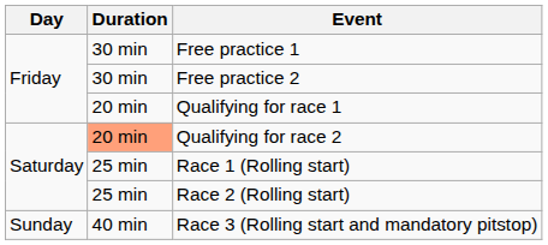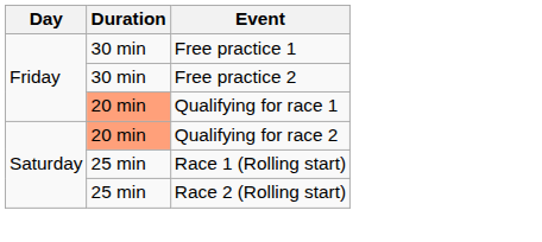 <table class="wikitable">
 <tr>
 <th>Day</th>
 <th>Duration</th>
 <th>Event</th>
 </tr>
 <tr>
 <td rowspan="3">Friday</td>
 <td>30 min</td>
 <td>Free practice 1</td>
 </tr>
 <tr>
 <td>30 min</td>
 <td>Free practice 2</td>
 </tr>
 <tr>
-<td>20 min</td>
+<td style="background: lightsalmon;">20 min</td>
 <td>Qualifying for race 1</td>
 </tr>
 <tr>
 <td rowspan="3">Saturday</td>
 <td style="background: lightsalmon;">20 min</td>
 <td>Qualifying for race 2</td>
 </tr>
 <tr>
 <td>25 min</td>
 <td>Race 1 (Rolling start)</td>
 </tr>
 <tr>
 <td>25 min</td>
 <td>Race 2 (Rolling start)</td>
 </tr>
-<tr>
-<td>Sunday</td>
-<td>40 min</td>
-<td>Race 3 (Rolling start and mandatory pitstop)</td>
-</tr>
 </table>
